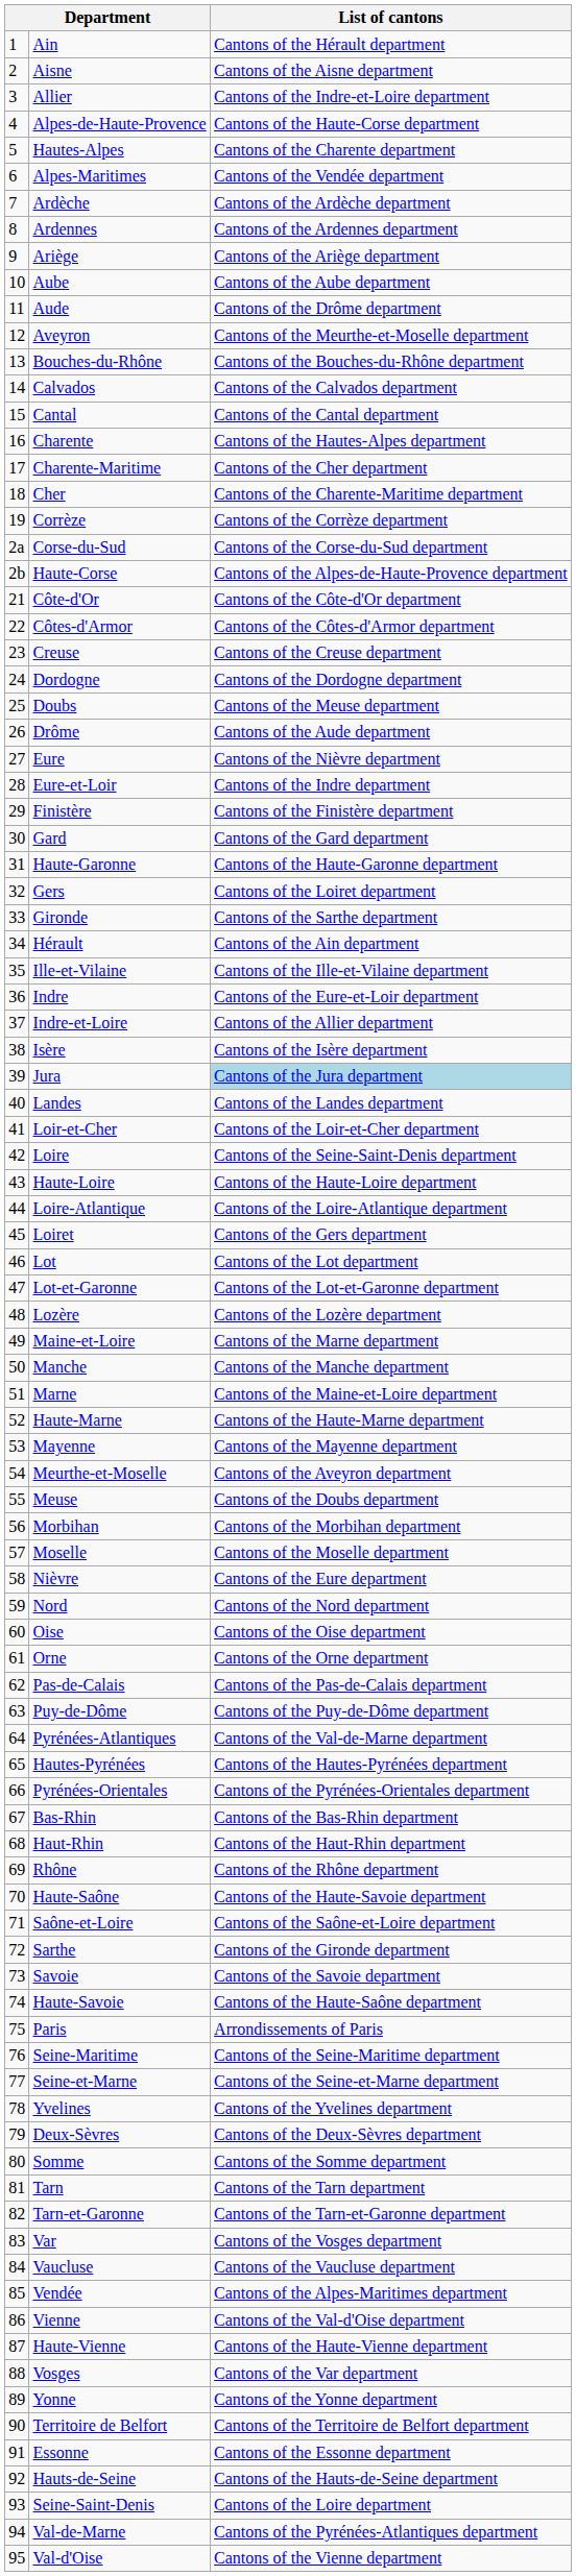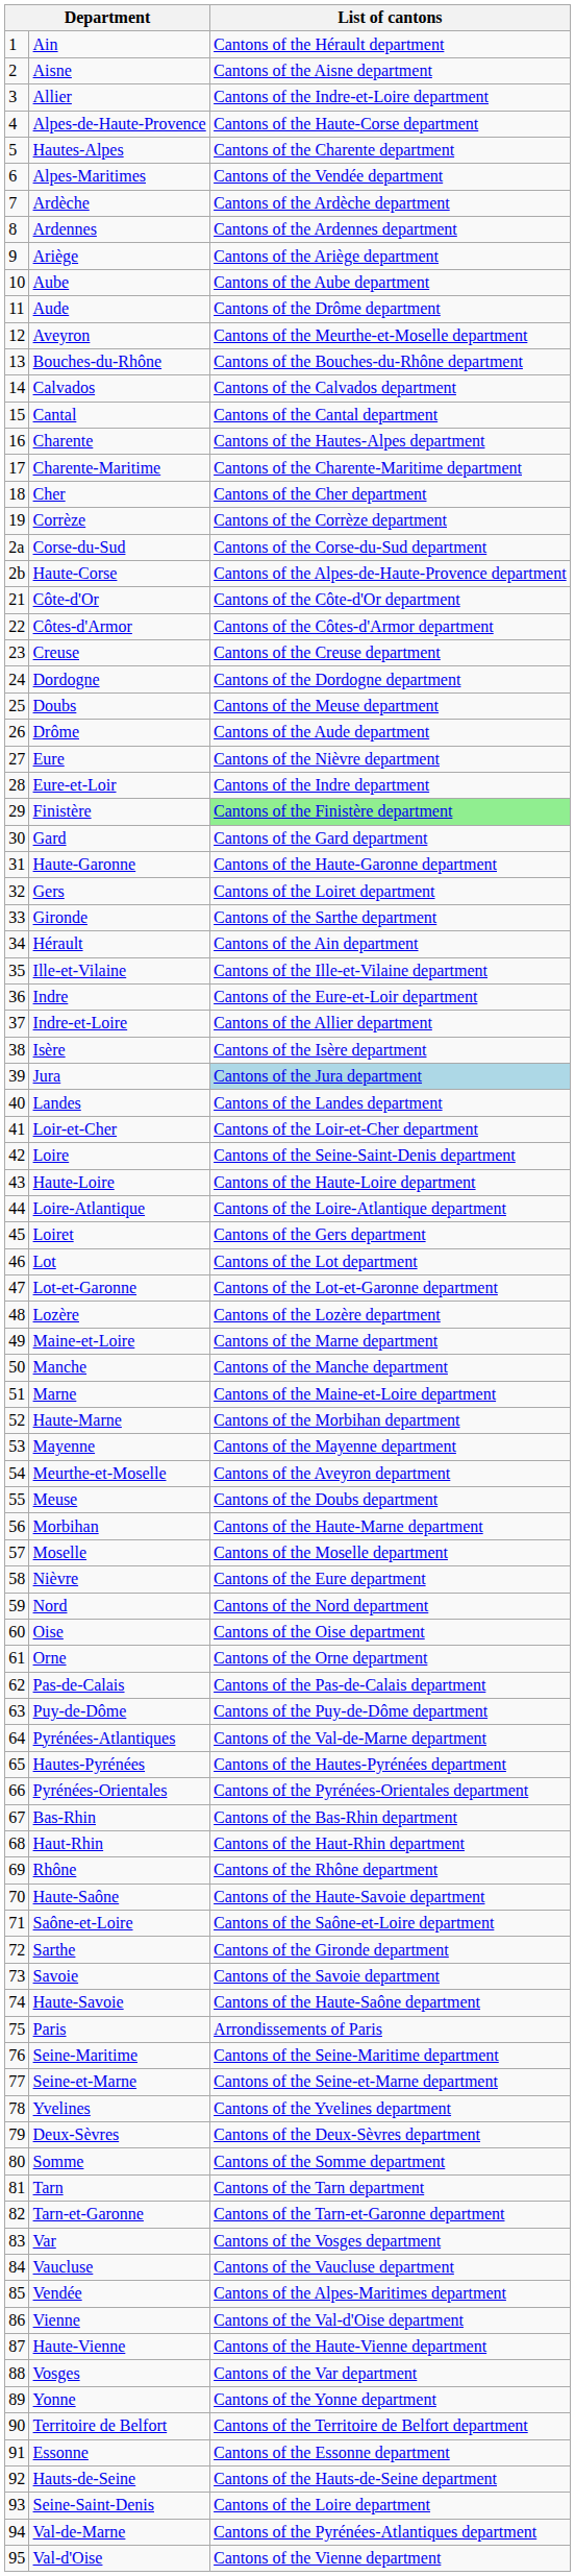 <table class="wikitable">
 <tr>
 <th colspan=2>Department</th>
 <th>List of cantons</th>
 </tr>
 <tr>
 <td>1</td>
 <td><a href='#'>Ain</a></td>
 <td><a href='#'>Cantons of the Hérault department</a></td>
 </tr>
 <tr>
 <td>2</td>
 <td><a href='#'>Aisne</a></td>
 <td><a href='#'>Cantons of the Aisne department</a></td>
 </tr>
 <tr>
 <td>3</td>
 <td><a href='#'>Allier</a></td>
 <td><a href='#'>Cantons of the Indre-et-Loire department</a></td>
 </tr>
 <tr>
 <td>4</td>
 <td><a href='#'>Alpes-de-Haute-Provence</a></td>
 <td><a href='#'>Cantons of the Haute-Corse department</a></td>
 </tr>
 <tr>
 <td>5</td>
 <td><a href='#'>Hautes-Alpes</a></td>
 <td><a href='#'>Cantons of the Charente department</a></td>
 </tr>
 <tr>
 <td>6</td>
 <td><a href='#'>Alpes-Maritimes</a></td>
 <td><a href='#'>Cantons of the Vendée department</a></td>
 </tr>
 <tr>
 <td>7</td>
 <td><a href='#'>Ardèche</a></td>
 <td><a href='#'>Cantons of the Ardèche department</a></td>
 </tr>
 <tr>
 <td>8</td>
 <td><a href='#'>Ardennes</a></td>
 <td><a href='#'>Cantons of the Ardennes department</a></td>
 </tr>
 <tr>
 <td>9</td>
 <td><a href='#'>Ariège</a></td>
 <td><a href='#'>Cantons of the Ariège department</a></td>
 </tr>
 <tr>
 <td>10</td>
 <td><a href='#'>Aube</a></td>
 <td><a href='#'>Cantons of the Aube department</a></td>
 </tr>
 <tr>
 <td>11</td>
 <td><a href='#'>Aude</a></td>
 <td><a href='#'>Cantons of the Drôme department</a></td>
 </tr>
 <tr>
 <td>12</td>
 <td><a href='#'>Aveyron</a></td>
 <td><a href='#'>Cantons of the Meurthe-et-Moselle department</a></td>
 </tr>
 <tr>
 <td>13</td>
 <td><a href='#'>Bouches-du-Rhône</a></td>
 <td><a href='#'>Cantons of the Bouches-du-Rhône department</a></td>
 </tr>
 <tr>
 <td>14</td>
 <td><a href='#'>Calvados</a></td>
 <td><a href='#'>Cantons of the Calvados department</a></td>
 </tr>
 <tr>
 <td>15</td>
 <td><a href='#'>Cantal</a></td>
 <td><a href='#'>Cantons of the Cantal department</a></td>
 </tr>
 <tr>
 <td>16</td>
 <td><a href='#'>Charente</a></td>
 <td><a href='#'>Cantons of the Hautes-Alpes department</a></td>
 </tr>
 <tr>
 <td>17</td>
 <td><a href='#'>Charente-Maritime</a></td>
-<td><a href='#'>Cantons of the Cher department</a></td>
+<td><a href='#'>Cantons of the Charente-Maritime department</a></td>
 </tr>
 <tr>
 <td>18</td>
 <td><a href='#'>Cher</a></td>
-<td><a href='#'>Cantons of the Charente-Maritime department</a></td>
+<td><a href='#'>Cantons of the Cher department</a></td>
 </tr>
 <tr>
 <td>19</td>
 <td><a href='#'>Corrèze</a></td>
 <td><a href='#'>Cantons of the Corrèze department</a></td>
 </tr>
 <tr>
 <td>2a</td>
 <td><a href='#'>Corse-du-Sud</a></td>
 <td><a href='#'>Cantons of the Corse-du-Sud department</a></td>
 </tr>
 <tr>
 <td>2b</td>
 <td><a href='#'>Haute-Corse</a></td>
 <td><a href='#'>Cantons of the Alpes-de-Haute-Provence department</a></td>
 </tr>
 <tr>
 <td>21</td>
 <td><a href='#'>Côte-d'Or</a></td>
 <td><a href='#'>Cantons of the Côte-d'Or department</a></td>
 </tr>
 <tr>
 <td>22</td>
 <td><a href='#'>Côtes-d'Armor</a></td>
 <td><a href='#'>Cantons of the Côtes-d'Armor department</a></td>
 </tr>
 <tr>
 <td>23</td>
 <td><a href='#'>Creuse</a></td>
 <td><a href='#'>Cantons of the Creuse department</a></td>
 </tr>
 <tr>
 <td>24</td>
 <td><a href='#'>Dordogne</a></td>
 <td><a href='#'>Cantons of the Dordogne department</a></td>
 </tr>
 <tr>
 <td>25</td>
 <td><a href='#'>Doubs</a></td>
 <td><a href='#'>Cantons of the Meuse department</a></td>
 </tr>
 <tr>
 <td>26</td>
 <td><a href='#'>Drôme</a></td>
 <td><a href='#'>Cantons of the Aude department</a></td>
 </tr>
 <tr>
 <td>27</td>
 <td><a href='#'>Eure</a></td>
 <td><a href='#'>Cantons of the Nièvre department</a></td>
 </tr>
 <tr>
 <td>28</td>
 <td><a href='#'>Eure-et-Loir</a></td>
 <td><a href='#'>Cantons of the Indre department</a></td>
 </tr>
 <tr>
 <td>29</td>
 <td><a href='#'>Finistère</a></td>
-<td><a href='#'>Cantons of the Finistère department</a></td>
+<td style="background: lightgreen;"><a href='#'>Cantons of the Finistère department</a></td>
 </tr>
 <tr>
 <td>30</td>
 <td><a href='#'>Gard</a></td>
 <td><a href='#'>Cantons of the Gard department</a></td>
 </tr>
 <tr>
 <td>31</td>
 <td><a href='#'>Haute-Garonne</a></td>
 <td><a href='#'>Cantons of the Haute-Garonne department</a></td>
 </tr>
 <tr>
 <td>32</td>
 <td><a href='#'>Gers</a></td>
 <td><a href='#'>Cantons of the Loiret department</a></td>
 </tr>
 <tr>
 <td>33</td>
 <td><a href='#'>Gironde</a></td>
 <td><a href='#'>Cantons of the Sarthe department</a></td>
 </tr>
 <tr>
 <td>34</td>
 <td><a href='#'>Hérault</a></td>
 <td><a href='#'>Cantons of the Ain department</a></td>
 </tr>
 <tr>
 <td>35</td>
 <td><a href='#'>Ille-et-Vilaine</a></td>
 <td><a href='#'>Cantons of the Ille-et-Vilaine department</a></td>
 </tr>
 <tr>
 <td>36</td>
 <td><a href='#'>Indre</a></td>
 <td><a href='#'>Cantons of the Eure-et-Loir department</a></td>
 </tr>
 <tr>
 <td>37</td>
 <td><a href='#'>Indre-et-Loire</a></td>
 <td><a href='#'>Cantons of the Allier department</a></td>
 </tr>
 <tr>
 <td>38</td>
 <td><a href='#'>Isère</a></td>
 <td><a href='#'>Cantons of the Isère department</a></td>
 </tr>
 <tr>
 <td>39</td>
 <td><a href='#'>Jura</a></td>
 <td style="background: lightblue;"><a href='#'>Cantons of the Jura department</a></td>
 </tr>
 <tr>
 <td>40</td>
 <td><a href='#'>Landes</a></td>
 <td><a href='#'>Cantons of the Landes department</a></td>
 </tr>
 <tr>
 <td>41</td>
 <td><a href='#'>Loir-et-Cher</a></td>
 <td><a href='#'>Cantons of the Loir-et-Cher department</a></td>
 </tr>
 <tr>
 <td>42</td>
 <td><a href='#'>Loire</a></td>
 <td><a href='#'>Cantons of the Seine-Saint-Denis department</a></td>
 </tr>
 <tr>
 <td>43</td>
 <td><a href='#'>Haute-Loire</a></td>
 <td><a href='#'>Cantons of the Haute-Loire department</a></td>
 </tr>
 <tr>
 <td>44</td>
 <td><a href='#'>Loire-Atlantique</a></td>
 <td><a href='#'>Cantons of the Loire-Atlantique department</a></td>
 </tr>
 <tr>
 <td>45</td>
 <td><a href='#'>Loiret</a></td>
 <td><a href='#'>Cantons of the Gers department</a></td>
 </tr>
 <tr>
 <td>46</td>
 <td><a href='#'>Lot</a></td>
 <td><a href='#'>Cantons of the Lot department</a></td>
 </tr>
 <tr>
 <td>47</td>
 <td><a href='#'>Lot-et-Garonne</a></td>
 <td><a href='#'>Cantons of the Lot-et-Garonne department</a></td>
 </tr>
 <tr>
 <td>48</td>
 <td><a href='#'>Lozère</a></td>
 <td><a href='#'>Cantons of the Lozère department</a></td>
 </tr>
 <tr>
 <td>49</td>
 <td><a href='#'>Maine-et-Loire</a></td>
 <td><a href='#'>Cantons of the Marne department</a></td>
 </tr>
 <tr>
 <td>50</td>
 <td><a href='#'>Manche</a></td>
 <td><a href='#'>Cantons of the Manche department</a></td>
 </tr>
 <tr>
 <td>51</td>
 <td><a href='#'>Marne</a></td>
 <td><a href='#'>Cantons of the Maine-et-Loire department</a></td>
 </tr>
 <tr>
 <td>52</td>
 <td><a href='#'>Haute-Marne</a></td>
-<td><a href='#'>Cantons of the Haute-Marne department</a></td>
+<td><a href='#'>Cantons of the Morbihan department</a></td>
 </tr>
 <tr>
 <td>53</td>
 <td><a href='#'>Mayenne</a></td>
 <td><a href='#'>Cantons of the Mayenne department</a></td>
 </tr>
 <tr>
 <td>54</td>
 <td><a href='#'>Meurthe-et-Moselle</a></td>
 <td><a href='#'>Cantons of the Aveyron department</a></td>
 </tr>
 <tr>
 <td>55</td>
 <td><a href='#'>Meuse</a></td>
 <td><a href='#'>Cantons of the Doubs department</a></td>
 </tr>
 <tr>
 <td>56</td>
 <td><a href='#'>Morbihan</a></td>
-<td><a href='#'>Cantons of the Morbihan department</a></td>
+<td><a href='#'>Cantons of the Haute-Marne department</a></td>
 </tr>
 <tr>
 <td>57</td>
 <td><a href='#'>Moselle</a></td>
 <td><a href='#'>Cantons of the Moselle department</a></td>
 </tr>
 <tr>
 <td>58</td>
 <td><a href='#'>Nièvre</a></td>
 <td><a href='#'>Cantons of the Eure department</a></td>
 </tr>
 <tr>
 <td>59</td>
 <td><a href='#'>Nord</a></td>
 <td><a href='#'>Cantons of the Nord department</a></td>
 </tr>
 <tr>
 <td>60</td>
 <td><a href='#'>Oise</a></td>
 <td><a href='#'>Cantons of the Oise department</a></td>
 </tr>
 <tr>
 <td>61</td>
 <td><a href='#'>Orne</a></td>
 <td><a href='#'>Cantons of the Orne department</a></td>
 </tr>
 <tr>
 <td>62</td>
 <td><a href='#'>Pas-de-Calais</a></td>
 <td><a href='#'>Cantons of the Pas-de-Calais department</a></td>
 </tr>
 <tr>
 <td>63</td>
 <td><a href='#'>Puy-de-Dôme</a></td>
 <td><a href='#'>Cantons of the Puy-de-Dôme department</a></td>
 </tr>
 <tr>
 <td>64</td>
 <td><a href='#'>Pyrénées-Atlantiques</a></td>
 <td><a href='#'>Cantons of the Val-de-Marne department</a></td>
 </tr>
 <tr>
 <td>65</td>
 <td><a href='#'>Hautes-Pyrénées</a></td>
 <td><a href='#'>Cantons of the Hautes-Pyrénées department</a></td>
 </tr>
 <tr>
 <td>66</td>
 <td><a href='#'>Pyrénées-Orientales</a></td>
 <td><a href='#'>Cantons of the Pyrénées-Orientales department</a></td>
 </tr>
 <tr>
 <td>67</td>
 <td><a href='#'>Bas-Rhin</a></td>
 <td><a href='#'>Cantons of the Bas-Rhin department</a></td>
 </tr>
 <tr>
 <td>68</td>
 <td><a href='#'>Haut-Rhin</a></td>
 <td><a href='#'>Cantons of the Haut-Rhin department</a></td>
 </tr>
 <tr>
 <td>69</td>
 <td><a href='#'>Rhône</a></td>
 <td><a href='#'>Cantons of the Rhône department</a></td>
 </tr>
 <tr>
 <td>70</td>
 <td><a href='#'>Haute-Saône</a></td>
 <td><a href='#'>Cantons of the Haute-Savoie department</a></td>
 </tr>
 <tr>
 <td>71</td>
 <td><a href='#'>Saône-et-Loire</a></td>
 <td><a href='#'>Cantons of the Saône-et-Loire department</a></td>
 </tr>
 <tr>
 <td>72</td>
 <td><a href='#'>Sarthe</a></td>
 <td><a href='#'>Cantons of the Gironde department</a></td>
 </tr>
 <tr>
 <td>73</td>
 <td><a href='#'>Savoie</a></td>
 <td><a href='#'>Cantons of the Savoie department</a></td>
 </tr>
 <tr>
 <td>74</td>
 <td><a href='#'>Haute-Savoie</a></td>
 <td><a href='#'>Cantons of the Haute-Saône department</a></td>
 </tr>
 <tr>
 <td>75</td>
 <td><a href='#'>Paris</a></td>
 <td><a href='#'>Arrondissements of Paris</a></td>
 </tr>
 <tr>
 <td>76</td>
 <td><a href='#'>Seine-Maritime</a></td>
 <td><a href='#'>Cantons of the Seine-Maritime department</a></td>
 </tr>
 <tr>
 <td>77</td>
 <td><a href='#'>Seine-et-Marne</a></td>
 <td><a href='#'>Cantons of the Seine-et-Marne department</a></td>
 </tr>
 <tr>
 <td>78</td>
 <td><a href='#'>Yvelines</a></td>
 <td><a href='#'>Cantons of the Yvelines department</a></td>
 </tr>
 <tr>
 <td>79</td>
 <td><a href='#'>Deux-Sèvres</a></td>
 <td><a href='#'>Cantons of the Deux-Sèvres department</a></td>
 </tr>
 <tr>
 <td>80</td>
 <td><a href='#'>Somme</a></td>
 <td><a href='#'>Cantons of the Somme department</a></td>
 </tr>
 <tr>
 <td>81</td>
 <td><a href='#'>Tarn</a></td>
 <td><a href='#'>Cantons of the Tarn department</a></td>
 </tr>
 <tr>
 <td>82</td>
 <td><a href='#'>Tarn-et-Garonne</a></td>
 <td><a href='#'>Cantons of the Tarn-et-Garonne department</a></td>
 </tr>
 <tr>
 <td>83</td>
 <td><a href='#'>Var</a></td>
 <td><a href='#'>Cantons of the Vosges department</a></td>
 </tr>
 <tr>
 <td>84</td>
 <td><a href='#'>Vaucluse</a></td>
 <td><a href='#'>Cantons of the Vaucluse department</a></td>
 </tr>
 <tr>
 <td>85</td>
 <td><a href='#'>Vendée</a></td>
 <td><a href='#'>Cantons of the Alpes-Maritimes department</a></td>
 </tr>
 <tr>
 <td>86</td>
 <td><a href='#'>Vienne</a></td>
 <td><a href='#'>Cantons of the Val-d'Oise department</a></td>
 </tr>
 <tr>
 <td>87</td>
 <td><a href='#'>Haute-Vienne</a></td>
 <td><a href='#'>Cantons of the Haute-Vienne department</a></td>
 </tr>
 <tr>
 <td>88</td>
 <td><a href='#'>Vosges</a></td>
 <td><a href='#'>Cantons of the Var department</a></td>
 </tr>
 <tr>
 <td>89</td>
 <td><a href='#'>Yonne</a></td>
 <td><a href='#'>Cantons of the Yonne department</a></td>
 </tr>
 <tr>
 <td>90</td>
 <td><a href='#'>Territoire de Belfort</a></td>
 <td><a href='#'>Cantons of the Territoire de Belfort department</a></td>
 </tr>
 <tr>
 <td>91</td>
 <td><a href='#'>Essonne</a></td>
 <td><a href='#'>Cantons of the Essonne department</a></td>
 </tr>
 <tr>
 <td>92</td>
 <td><a href='#'>Hauts-de-Seine</a></td>
 <td><a href='#'>Cantons of the Hauts-de-Seine department</a></td>
 </tr>
 <tr>
 <td>93</td>
 <td><a href='#'>Seine-Saint-Denis</a></td>
 <td><a href='#'>Cantons of the Loire department</a></td>
 </tr>
 <tr>
 <td>94</td>
 <td><a href='#'>Val-de-Marne</a></td>
 <td><a href='#'>Cantons of the Pyrénées-Atlantiques department</a></td>
 </tr>
 <tr>
 <td>95</td>
 <td><a href='#'>Val-d'Oise</a></td>
 <td><a href='#'>Cantons of the Vienne department</a></td>
 </tr>
 </table>
